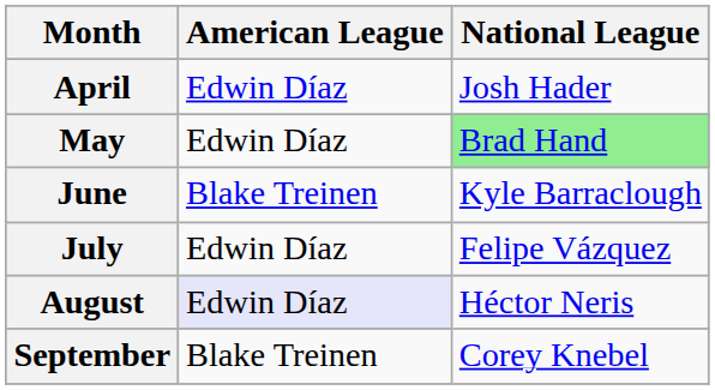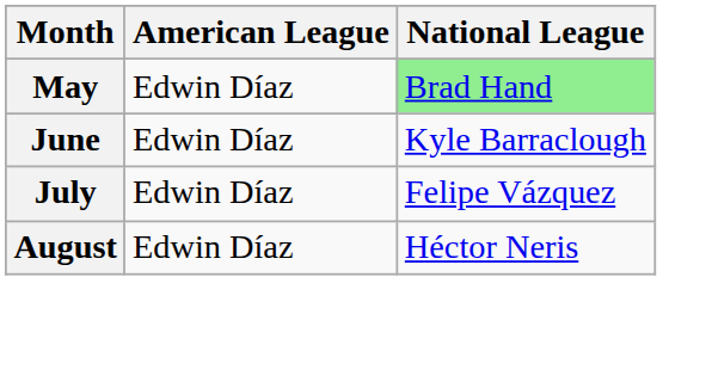 <table class="wikitable">
 <tr>
 <th>Month</th>
 <th>American League</th>
 <th>National League</th>
-</tr>
-<tr>
-<th>April</th>
-<td><a href='#'>Edwin Díaz</a></td>
-<td><a href='#'>Josh Hader</a></td>
 </tr>
 <tr>
 <th>May</th>
 <td>Edwin Díaz</td>
 <td style="background: lightgreen;"><a href='#'>Brad Hand</a></td>
 </tr>
 <tr>
 <th>June</th>
-<td><a href='#'>Blake Treinen</a></td>
+<td>Edwin Díaz</td>
 <td><a href='#'>Kyle Barraclough</a></td>
 </tr>
 <tr>
 <th>July</th>
 <td>Edwin Díaz</td>
 <td><a href='#'>Felipe Vázquez</a></td>
 </tr>
 <tr>
 <th>August</th>
-<td style="background: lavender;">Edwin Díaz</td>
+<td>Edwin Díaz</td>
 <td><a href='#'>Héctor Neris</a></td>
 </tr>
-<tr>
-<th>September</th>
-<td>Blake Treinen</td>
-<td><a href='#'>Corey Knebel</a></td>
-</tr>
 </table>
